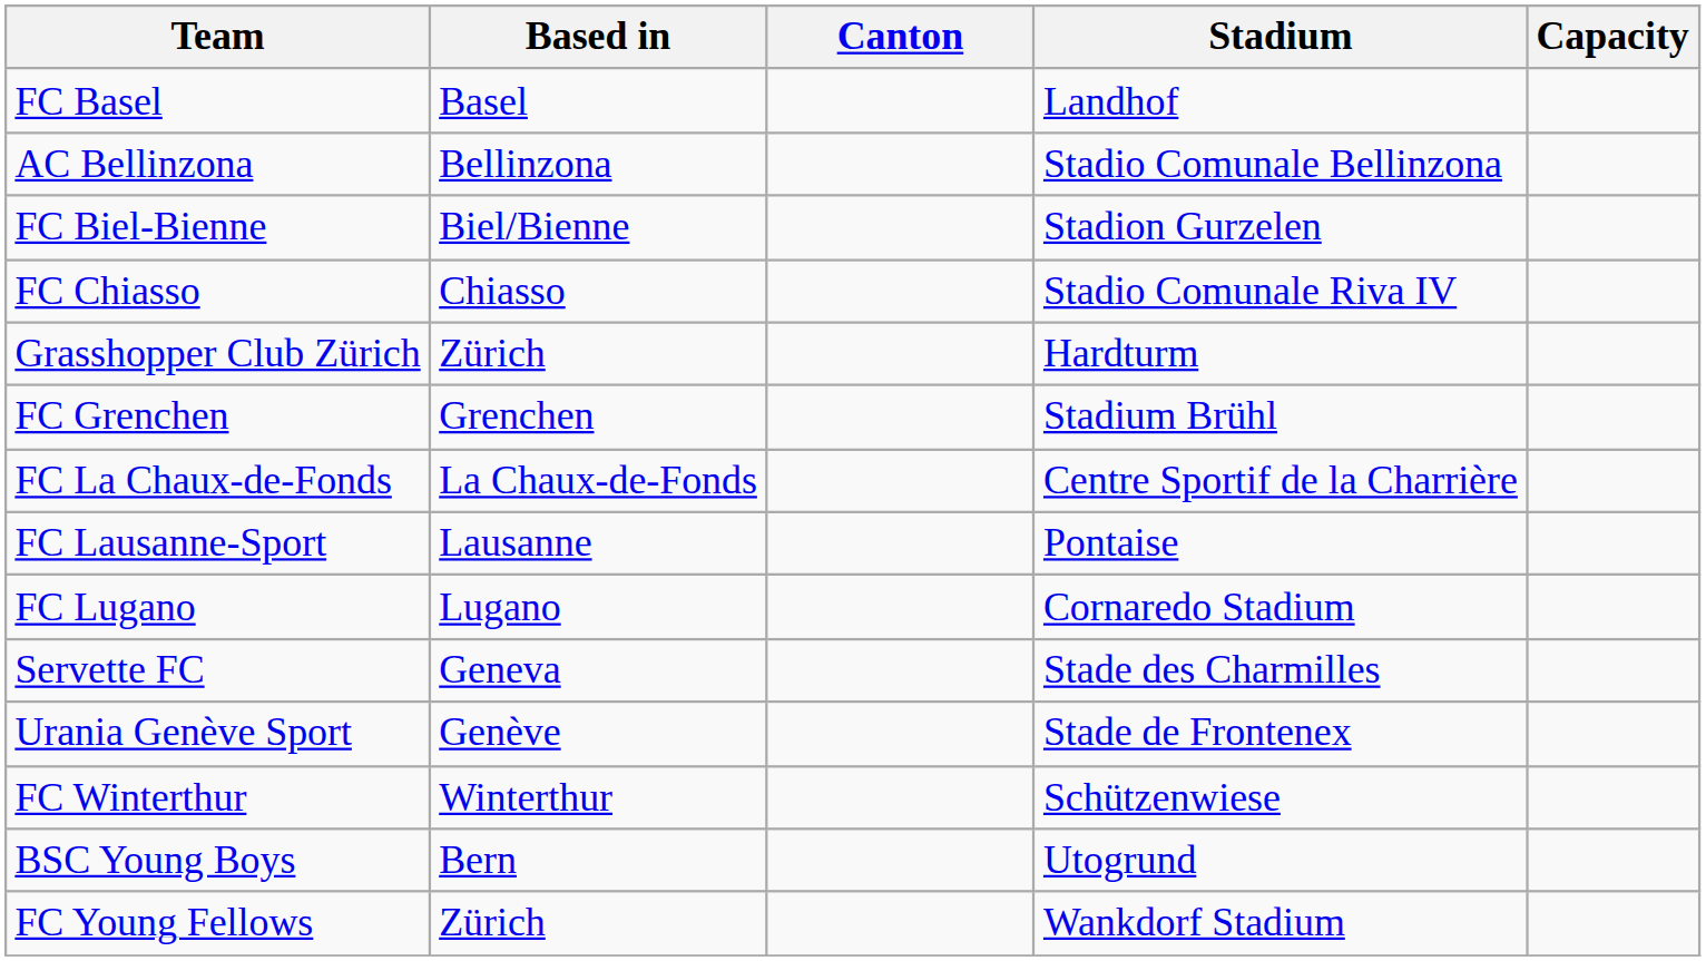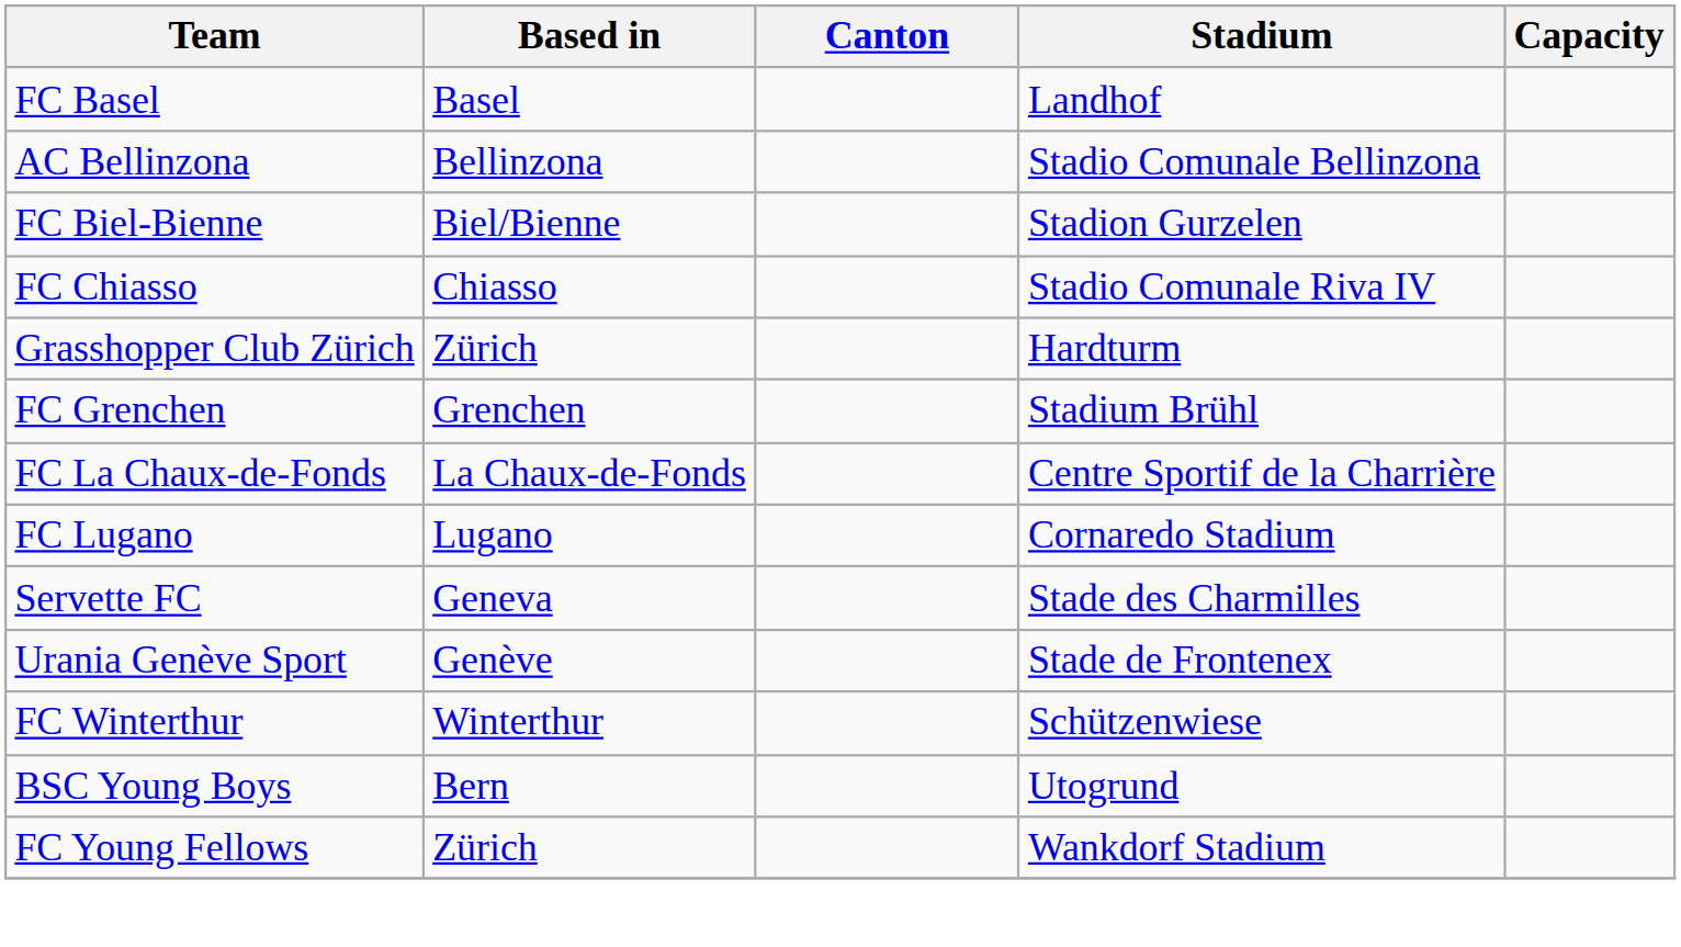 <table class="wikitable sortable" style="text-align: left;">
 <tr>
 <th>Team</th>
 <th>Based in</th>
 <th width="100"><a href='#'>Canton</a></th>
 <th>Stadium</th>
 <th>Capacity</th>
 </tr>
 <tr>
 <td><a href='#'>FC Basel</a></td>
 <td><a href='#'>Basel</a></td>
 <td></td>
 <td><a href='#'>Landhof</a></td>
 <td></td>
 </tr>
 <tr>
 <td><a href='#'>AC Bellinzona</a></td>
 <td><a href='#'>Bellinzona</a></td>
 <td></td>
 <td><a href='#'>Stadio Comunale Bellinzona</a></td>
 <td></td>
 </tr>
 <tr>
 <td><a href='#'>FC Biel-Bienne</a></td>
 <td><a href='#'>Biel/Bienne</a></td>
 <td></td>
 <td><a href='#'>Stadion Gurzelen</a></td>
 <td></td>
 </tr>
 <tr>
 <td><a href='#'>FC Chiasso</a></td>
 <td><a href='#'>Chiasso</a></td>
 <td></td>
 <td><a href='#'>Stadio Comunale Riva IV</a></td>
 <td></td>
 </tr>
 <tr>
 <td><a href='#'>Grasshopper Club Zürich</a></td>
 <td><a href='#'>Zürich</a></td>
 <td></td>
 <td><a href='#'>Hardturm</a></td>
 <td></td>
 </tr>
 <tr>
 <td><a href='#'>FC Grenchen</a></td>
 <td><a href='#'>Grenchen</a></td>
 <td></td>
 <td><a href='#'>Stadium Brühl</a></td>
 <td></td>
 </tr>
 <tr>
 <td><a href='#'>FC La Chaux-de-Fonds</a></td>
 <td><a href='#'>La Chaux-de-Fonds</a></td>
 <td></td>
 <td><a href='#'>Centre Sportif de la Charrière</a></td>
 <td></td>
 </tr>
 <tr>
-<td><a href='#'>FC Lausanne-Sport</a></td>
-<td><a href='#'>Lausanne</a></td>
-<td></td>
-<td><a href='#'>Pontaise</a></td>
-<td></td>
-</tr>
-<tr>
 <td><a href='#'>FC Lugano</a></td>
 <td><a href='#'>Lugano</a></td>
 <td></td>
 <td><a href='#'>Cornaredo Stadium</a></td>
 <td></td>
 </tr>
 <tr>
 <td><a href='#'>Servette FC</a></td>
 <td><a href='#'>Geneva</a></td>
 <td></td>
 <td><a href='#'>Stade des Charmilles</a></td>
 <td></td>
 </tr>
 <tr>
 <td><a href='#'>Urania Genève Sport</a></td>
 <td><a href='#'>Genève</a></td>
 <td></td>
 <td><a href='#'>Stade de Frontenex</a></td>
 <td></td>
 </tr>
 <tr>
 <td><a href='#'>FC Winterthur</a></td>
 <td><a href='#'>Winterthur</a></td>
 <td></td>
 <td><a href='#'>Schützenwiese</a></td>
 <td></td>
 </tr>
 <tr>
 <td><a href='#'>BSC Young Boys</a></td>
 <td><a href='#'>Bern</a></td>
 <td></td>
 <td><a href='#'>Utogrund</a></td>
 <td></td>
 </tr>
 <tr>
 <td><a href='#'>FC Young Fellows</a></td>
 <td><a href='#'>Zürich</a></td>
 <td></td>
 <td><a href='#'>Wankdorf Stadium</a></td>
 <td></td>
 </tr>
 <tr>
 </tr>
 </table>
